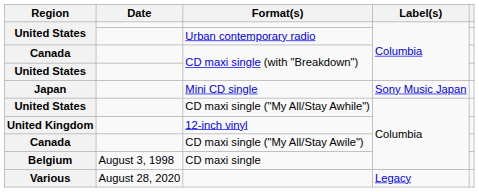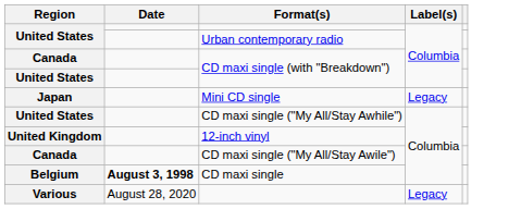 <table class="wikitable sortable plainrowheaders">
 <tr>
 <th scope="col">Region</th>
 <th scope="col">Date</th>
 <th scope="col">Format(s)</th>
 <th scope="col">Label(s)</th>
 <th scope="col"></th>
 </tr>
 <tr>
 <th scope="row" rowspan="2">United States</th>
 <td></td>
 <td></td>
 <td rowspan="4"><a href='#'>Columbia</a></td>
 <td></td>
 </tr>
 <tr>
 <td></td>
 <td><a href='#'>Urban contemporary radio</a></td>
 <td></td>
 </tr>
 <tr>
 <th scope="row">Canada</th>
 <td></td>
 <td rowspan="2"><a href='#'>CD maxi single</a> (with "Breakdown")</td>
 <td></td>
 </tr>
 <tr>
 <th scope="row">United States</th>
 <td></td>
 <td></td>
 </tr>
 <tr>
 <th scope="row">Japan</th>
 <td></td>
 <td><a href='#'>Mini CD single</a></td>
-<td><a href='#'>Sony Music Japan</a></td>
+<td><a href='#'>Legacy</a></td>
 <td></td>
 </tr>
 <tr>
 <th scope="row">United States</th>
 <td></td>
 <td>CD maxi single ("My All/Stay Awhile")</td>
 <td rowspan="4">Columbia</td>
 <td></td>
 </tr>
 <tr>
 <th scope="row">United Kingdom</th>
 <td></td>
 <td><a href='#'>12-inch vinyl</a></td>
 <td align="center"></td>
 </tr>
 <tr>
 <th scope="row">Canada</th>
 <td></td>
 <td>CD maxi single ("My All/Stay Awile")</td>
 <td></td>
 </tr>
 <tr>
 <th scope="row">Belgium</th>
-<td>August 3, 1998</td>
+<td><strong>August 3, 1998</strong></td>
 <td>CD maxi single</td>
 <td></td>
 </tr>
 <tr>
 <th scope="row">Various</th>
 <td>August 28, 2020</td>
 <td></td>
 <td><a href='#'>Legacy</a></td>
 <td></td>
 </tr>
 </table>
